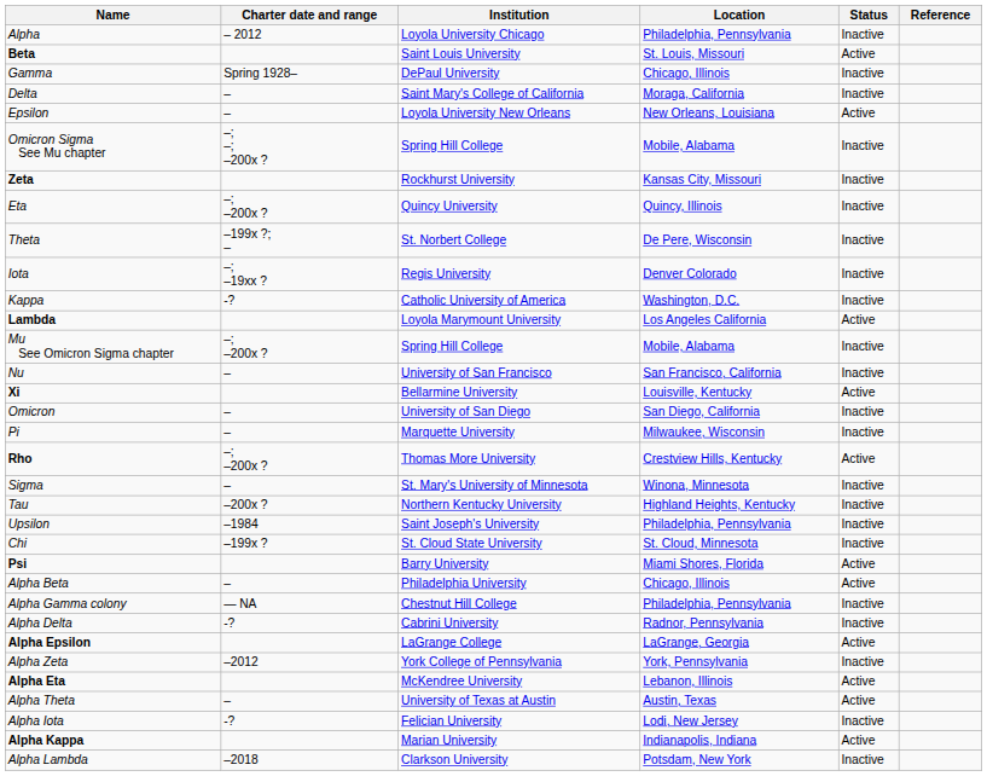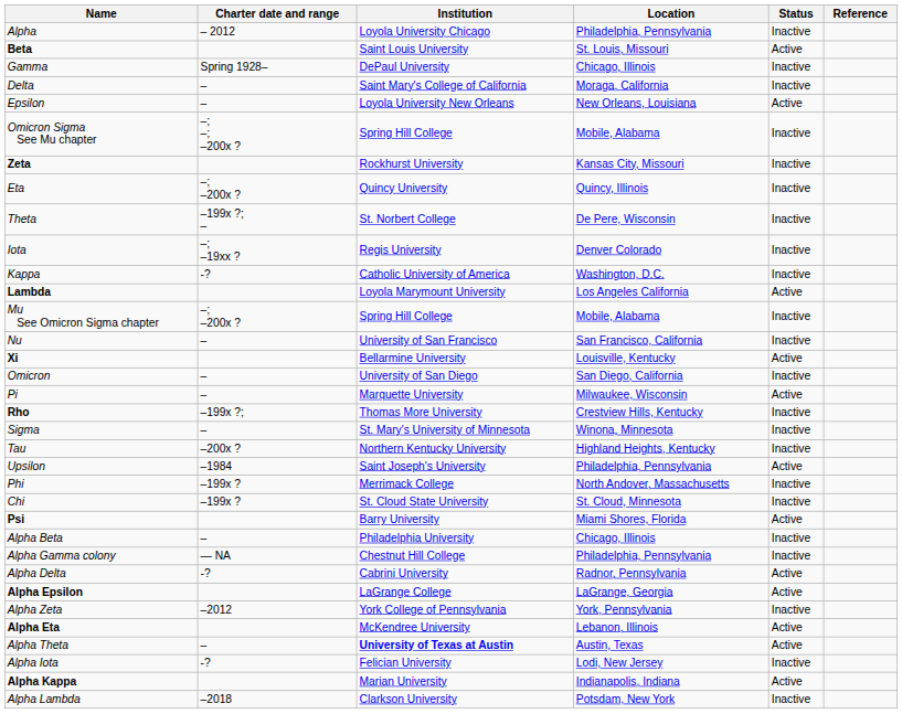 <table class="sortable wikitable" style="width:100%;">
 <tr>
 <th>Name</th>
 <th>Charter date and range</th>
 <th>Institution</th>
 <th>Location</th>
 <th>Status</th>
 <th>Reference</th>
 </tr>
 <tr>
 <td><em>Alpha</em></td>
 <td> – 2012</td>
 <td><a href='#'>Loyola University Chicago</a></td>
 <td><a href='#'>Philadelphia, Pennsylvania</a></td>
 <td>Inactive</td>
 <td></td>
 </tr>
 <tr>
 <td><strong>Beta</strong></td>
 <td></td>
 <td><a href='#'>Saint Louis University</a></td>
 <td><a href='#'>St. Louis, Missouri</a></td>
 <td>Active</td>
 <td></td>
 </tr>
 <tr>
 <td><em>Gamma</em></td>
 <td>Spring 1928–</td>
 <td><a href='#'>DePaul University</a></td>
 <td><a href='#'>Chicago, Illinois</a></td>
 <td>Inactive</td>
 <td></td>
 </tr>
 <tr>
 <td><em>Delta</em></td>
 <td>–</td>
 <td><a href='#'>Saint Mary's College of California</a></td>
 <td><a href='#'>Moraga, California</a></td>
 <td>Inactive</td>
 <td></td>
 </tr>
 <tr>
 <td><em>Epsilon</em></td>
 <td>–</td>
 <td><a href='#'>Loyola University New Orleans</a></td>
 <td><a href='#'>New Orleans, Louisiana</a></td>
 <td>Active</td>
 <td></td>
 </tr>
 <tr>
 <td><em>Omicron Sigma</em> <br>   See Mu chapter</td>
 <td>–;<br>–;<br>–200x ?</td>
 <td><a href='#'>Spring Hill College</a></td>
 <td><a href='#'>Mobile, Alabama</a></td>
 <td>Inactive</td>
 <td></td>
 </tr>
 <tr>
 <td><strong>Zeta</strong></td>
 <td></td>
 <td><a href='#'>Rockhurst University</a></td>
 <td><a href='#'>Kansas City, Missouri</a></td>
 <td>Inactive</td>
 <td> </td>
 </tr>
 <tr>
 <td><em>Eta</em></td>
 <td>–;<br>–200x ?</td>
 <td><a href='#'>Quincy University</a></td>
 <td><a href='#'>Quincy, Illinois</a></td>
 <td>Inactive</td>
 <td></td>
 </tr>
 <tr>
 <td><em>Theta</em></td>
 <td>–199x ?;<br>–</td>
 <td><a href='#'>St. Norbert College</a></td>
 <td><a href='#'>De Pere, Wisconsin</a></td>
 <td>Inactive</td>
 <td></td>
 </tr>
 <tr>
 <td><em>Iota</em></td>
 <td>–;<br>–19xx ?</td>
 <td><a href='#'>Regis University</a></td>
 <td><a href='#'>Denver Colorado</a></td>
 <td>Inactive</td>
 <td></td>
 </tr>
 <tr>
 <td><em>Kappa</em></td>
 <td>-?</td>
 <td><a href='#'>Catholic University of America</a></td>
 <td><a href='#'>Washington, D.C.</a></td>
 <td>Inactive</td>
 <td></td>
 </tr>
 <tr>
 <td><strong>Lambda</strong></td>
 <td></td>
 <td><a href='#'>Loyola Marymount University</a></td>
 <td><a href='#'>Los Angeles California</a></td>
 <td>Active</td>
 <td></td>
 </tr>
 <tr>
 <td><em>Mu</em><br>   See Omicron Sigma chapter</td>
 <td>–;<br>–200x ?</td>
 <td><a href='#'>Spring Hill College</a></td>
 <td><a href='#'>Mobile, Alabama</a></td>
 <td>Inactive</td>
 <td></td>
 </tr>
 <tr>
 <td><em>Nu</em></td>
 <td>–</td>
 <td><a href='#'>University of San Francisco</a></td>
 <td><a href='#'>San Francisco, California</a></td>
 <td>Inactive</td>
 <td></td>
 </tr>
 <tr>
 <td><strong>Xi</strong></td>
 <td></td>
 <td><a href='#'>Bellarmine University</a></td>
 <td><a href='#'>Louisville, Kentucky</a></td>
 <td>Active</td>
 <td></td>
 </tr>
 <tr>
 <td><em>Omicron</em></td>
 <td>–</td>
 <td><a href='#'>University of San Diego</a></td>
 <td><a href='#'>San Diego, California</a></td>
 <td>Inactive</td>
 <td></td>
 </tr>
 <tr>
 <td><em>Pi</em></td>
 <td>–</td>
 <td><a href='#'>Marquette University</a></td>
 <td><a href='#'>Milwaukee, Wisconsin</a></td>
-<td>Inactive</td>
+<td>Active</td>
 <td></td>
 </tr>
 <tr>
 <td><strong>Rho</strong></td>
-<td>–;<br>–200x ?</td>
+<td>–199x ?;<br></td>
 <td><a href='#'>Thomas More University</a></td>
 <td><a href='#'>Crestview Hills, Kentucky</a></td>
-<td>Active</td>
+<td>Inactive</td>
 <td></td>
 </tr>
 <tr>
 <td><em>Sigma</em></td>
 <td>–</td>
 <td><a href='#'>St. Mary's University of Minnesota</a></td>
 <td><a href='#'>Winona, Minnesota</a></td>
 <td>Inactive</td>
 <td></td>
 </tr>
 <tr>
 <td><em>Tau</em></td>
 <td>–200x ?</td>
 <td><a href='#'>Northern Kentucky University</a></td>
 <td><a href='#'>Highland Heights, Kentucky</a></td>
 <td>Inactive</td>
 <td></td>
 </tr>
 <tr>
 <td><em>Upsilon</em></td>
 <td>–1984</td>
 <td><a href='#'>Saint Joseph's University</a></td>
 <td><a href='#'>Philadelphia, Pennsylvania</a></td>
+<td>Active</td>
+<td></td>
+</tr>
+<tr>
+<td><em>Phi</em></td>
+<td>–199x ?</td>
+<td><a href='#'>Merrimack College</a></td>
+<td><a href='#'>North Andover, Massachusetts</a></td>
 <td>Inactive</td>
 <td></td>
 </tr>
 <tr>
 <td><em>Chi</em></td>
 <td>–199x ?</td>
 <td><a href='#'>St. Cloud State University</a></td>
 <td><a href='#'>St. Cloud, Minnesota</a></td>
 <td>Inactive</td>
 <td></td>
 </tr>
 <tr>
 <td><strong>Psi</strong></td>
 <td></td>
 <td><a href='#'>Barry University</a></td>
 <td><a href='#'>Miami Shores, Florida</a></td>
 <td>Active</td>
 <td> </td>
 </tr>
 <tr>
 <td><em>Alpha Beta</em></td>
 <td>–</td>
 <td><a href='#'>Philadelphia University</a></td>
 <td><a href='#'>Chicago, Illinois</a></td>
-<td>Active</td>
+<td>Inactive</td>
 <td></td>
 </tr>
 <tr>
 <td><em>Alpha Gamma colony</em></td>
 <td>— NA</td>
 <td><a href='#'>Chestnut Hill College</a></td>
 <td><a href='#'>Philadelphia, Pennsylvania</a></td>
 <td>Inactive</td>
 <td></td>
 </tr>
 <tr>
 <td><em>Alpha Delta</em></td>
 <td>-?</td>
 <td><a href='#'>Cabrini University</a></td>
 <td><a href='#'>Radnor, Pennsylvania</a></td>
-<td>Inactive</td>
+<td>Active</td>
 <td></td>
 </tr>
 <tr>
 <td><strong>Alpha Epsilon</strong></td>
 <td></td>
 <td><a href='#'>LaGrange College</a></td>
 <td><a href='#'>LaGrange, Georgia</a></td>
 <td>Active</td>
 <td></td>
 </tr>
 <tr>
 <td><em>Alpha Zeta</em></td>
 <td>–2012</td>
 <td><a href='#'>York College of Pennsylvania</a></td>
 <td><a href='#'>York, Pennsylvania</a></td>
 <td>Inactive</td>
 <td></td>
 </tr>
 <tr>
 <td><strong>Alpha Eta</strong></td>
 <td></td>
 <td><a href='#'>McKendree University</a></td>
 <td><a href='#'>Lebanon, Illinois</a></td>
 <td>Active</td>
 <td></td>
 </tr>
 <tr>
 <td><em>Alpha Theta</em></td>
 <td>–</td>
-<td><a href='#'>University of Texas at Austin</a></td>
+<td><strong><a href='#'>University of Texas at Austin</a></strong></td>
 <td><a href='#'>Austin, Texas</a></td>
 <td>Active</td>
 <td></td>
 </tr>
 <tr>
 <td><em>Alpha Iota</em></td>
 <td>-?</td>
 <td><a href='#'>Felician University</a></td>
 <td><a href='#'>Lodi, New Jersey</a></td>
 <td>Inactive</td>
 <td></td>
 </tr>
 <tr>
 <td><strong>Alpha Kappa</strong></td>
 <td></td>
 <td><a href='#'>Marian University</a></td>
 <td><a href='#'>Indianapolis, Indiana</a></td>
 <td>Active</td>
 <td></td>
 </tr>
 <tr>
 <td><em>Alpha Lambda</em></td>
 <td>–2018</td>
 <td><a href='#'>Clarkson University</a></td>
 <td><a href='#'>Potsdam, New York</a></td>
 <td>Inactive</td>
 <td></td>
 </tr>
 </table>
